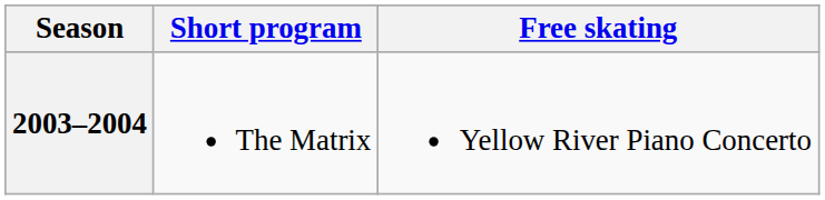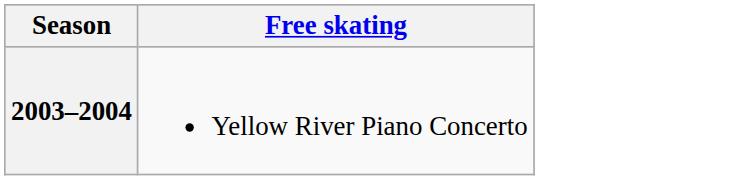 <table class=wikitable style=text-align:center>
 <tr>
 <th>Season</th>
-<th><a href='#'>Short program</a></th>
 <th><a href='#'>Free skating</a></th>
 </tr>
 <tr>
 <th>2003–2004 <br> </th>
-<td><br><ul><li>The Matrix <br></li></ul></td>
 <td><br><ul><li>Yellow River Piano Concerto <br></li></ul></td>
 </tr>
 </table>
